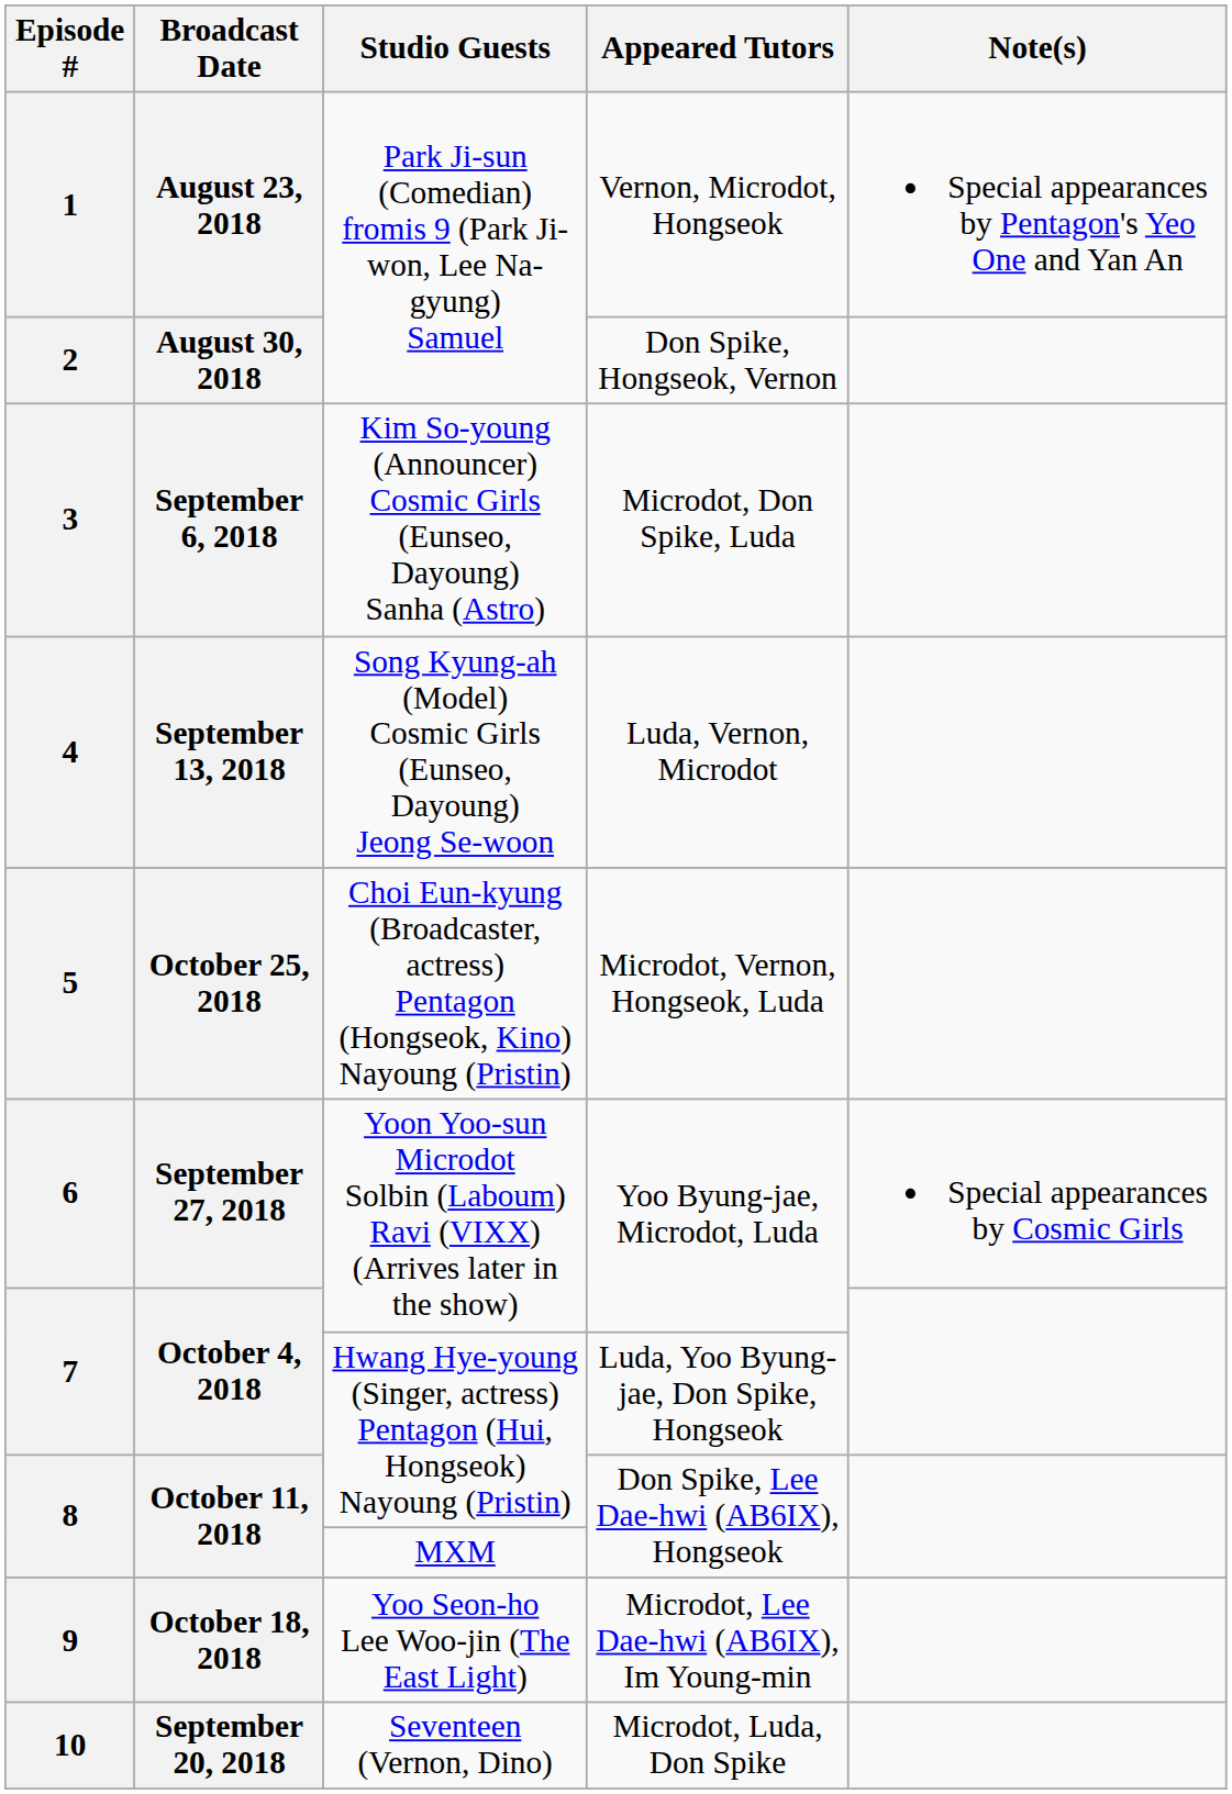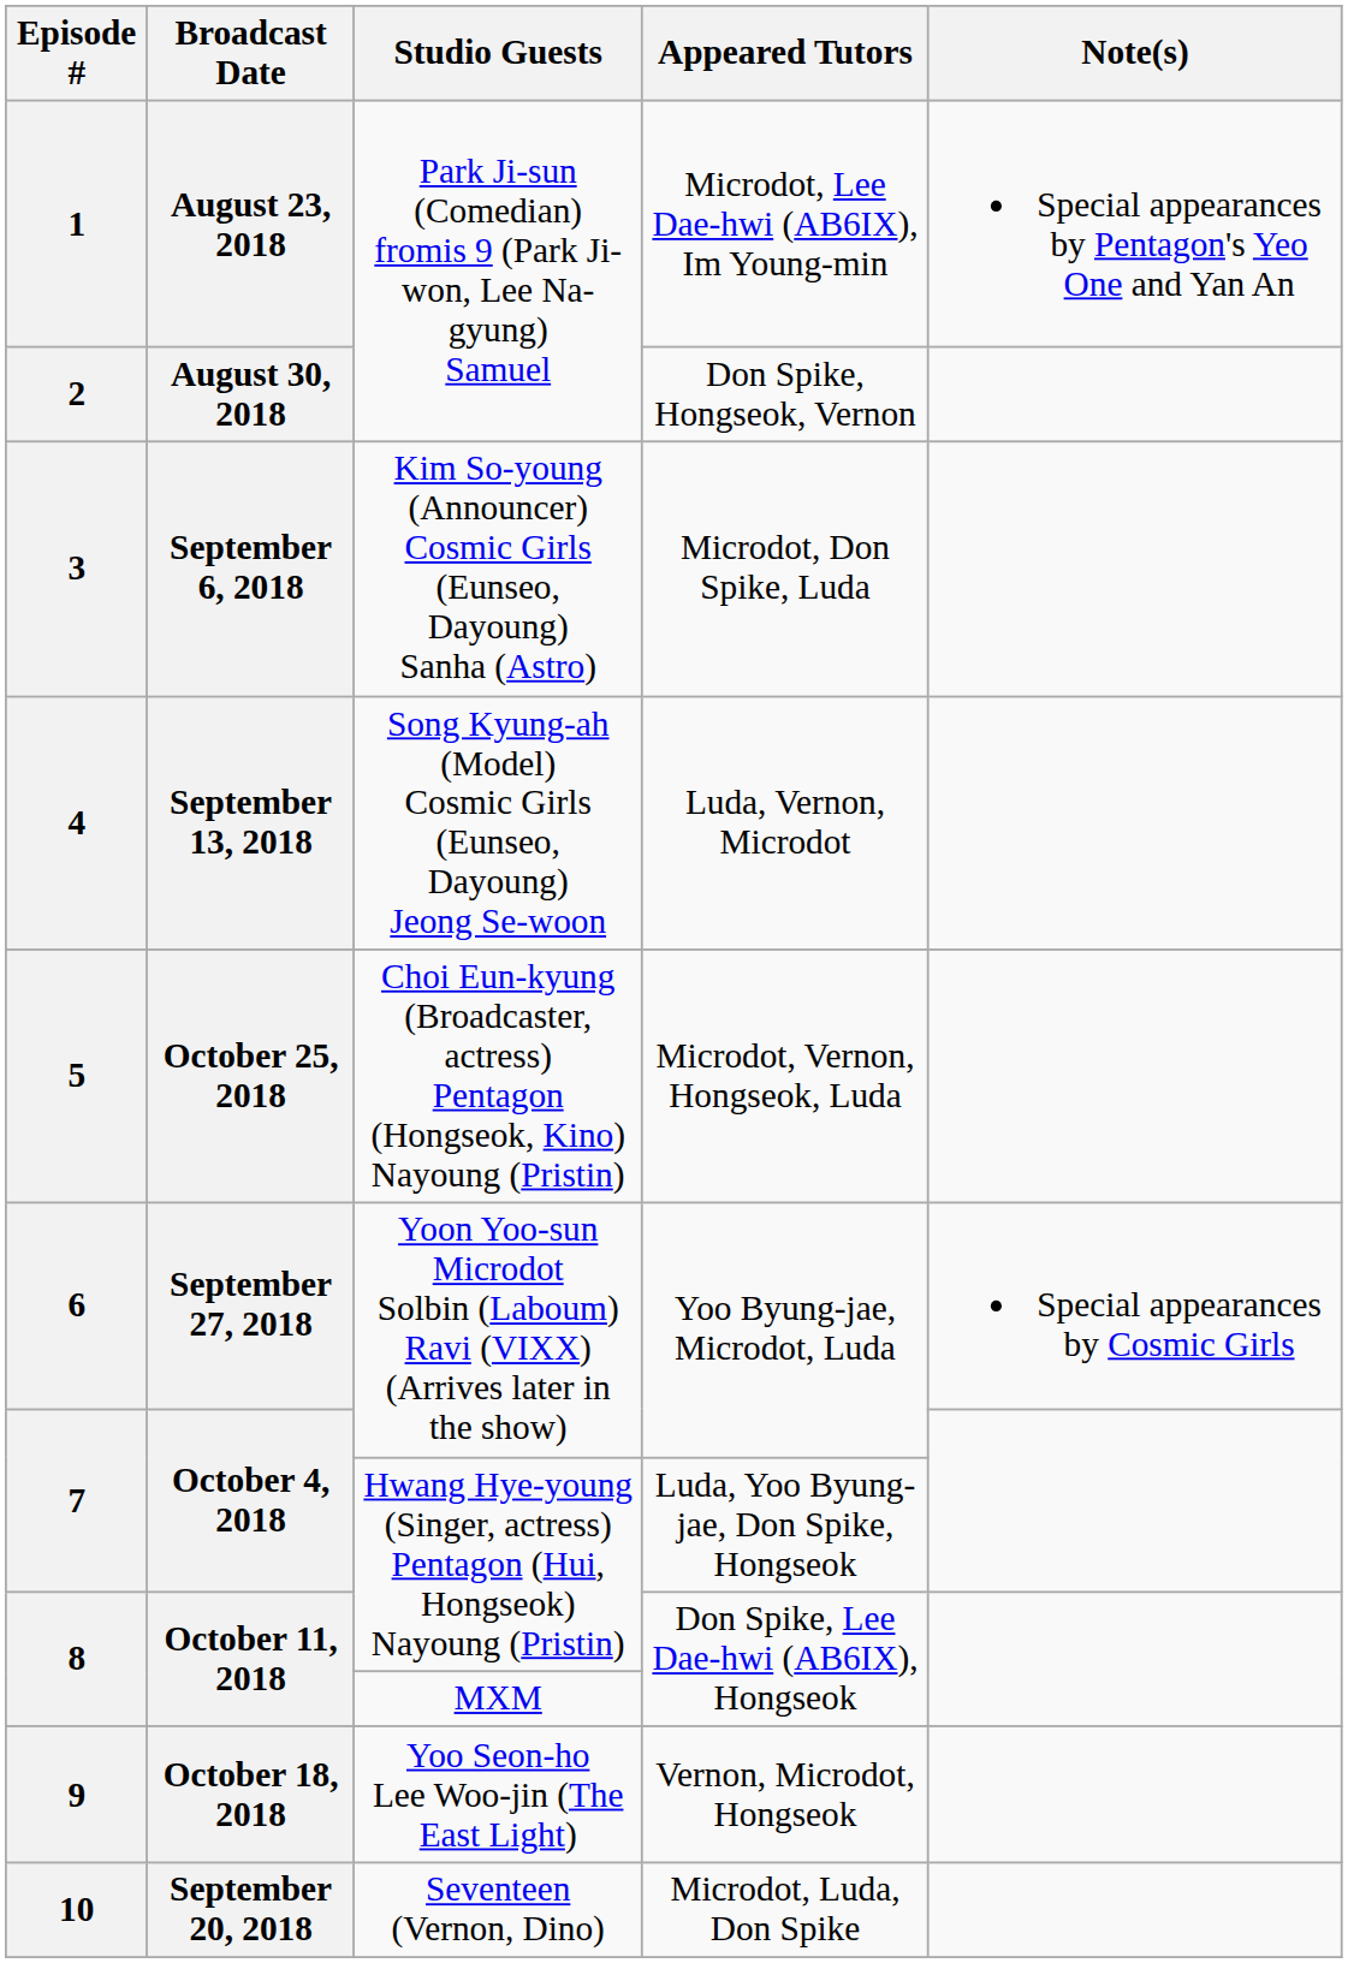 <table Class ="wikitable sortable">
 <tr>
 <th>Episode #</th>
 <th>Broadcast Date</th>
 <th>Studio Guests</th>
 <th>Appeared Tutors</th>
 <th>Note(s)</th>
 </tr>
 <tr style="text-align:center;">
 <th>1</th>
 <th>August 23, 2018</th>
 <td rowspan="2"><a href='#'>Park Ji-sun</a> (Comedian)<br><a href='#'>fromis 9</a> (Park Ji-won, Lee Na-gyung)<br><a href='#'>Samuel</a></td>
-<td>Vernon, Microdot, Hongseok</td>
+<td>Microdot, <a href='#'>Lee Dae-hwi</a> (<a href='#'>AB6IX</a>), Im Young-min</td>
 <td><br><ul><li>Special appearances by <a href='#'>Pentagon</a>'s <a href='#'>Yeo One</a> and Yan An</li></ul></td>
 </tr>
 <tr style="text-align:center;">
 <th>2</th>
 <th>August 30, 2018</th>
 <td>Don Spike, Hongseok, Vernon</td>
 <td></td>
 </tr>
 <tr style="text-align:center;">
 <th>3</th>
 <th>September 6, 2018</th>
 <td><a href='#'>Kim So-young</a> (Announcer)<br><a href='#'>Cosmic Girls</a> (Eunseo, Dayoung)<br>Sanha (<a href='#'>Astro</a>)</td>
 <td>Microdot, Don Spike, Luda</td>
 <td></td>
 </tr>
 <tr style="text-align:center;">
 <th>4</th>
 <th>September 13, 2018</th>
 <td><a href='#'>Song Kyung-ah</a> (Model)<br>Cosmic Girls (Eunseo, Dayoung)<br><a href='#'>Jeong Se-woon</a></td>
 <td>Luda, Vernon, Microdot</td>
 <td></td>
 </tr>
 <tr style="text-align:center;">
 <th>5</th>
 <th>October 25, 2018</th>
 <td><a href='#'>Choi Eun-kyung</a> (Broadcaster, actress)<br><a href='#'>Pentagon</a> (Hongseok, <a href='#'>Kino</a>)<br>Nayoung (<a href='#'>Pristin</a>)</td>
 <td>Microdot, Vernon, Hongseok, Luda</td>
 <td></td>
 </tr>
 <tr style="text-align:center;">
 <th>6</th>
 <th>September 27, 2018</th>
 <td rowspan="2"><a href='#'>Yoon Yoo-sun</a><br><a href='#'>Microdot</a><br>Solbin (<a href='#'>Laboum</a>)<br><a href='#'>Ravi</a> (<a href='#'>VIXX</a>) (Arrives later in the show)</td>
 <td rowspan="2">Yoo Byung-jae, Microdot, Luda</td>
 <td><br><ul><li>Special appearances by <a href='#'>Cosmic Girls</a></li></ul></td>
 </tr>
 <tr style="text-align:center;">
 <th rowspan="2">7</th>
 <th rowspan="2">October 4, 2018</th>
 <td rowspan="2"></td>
 </tr>
 <tr style="text-align:center;">
 <td rowspan="2"><a href='#'>Hwang Hye-young</a> (Singer, actress)<br><a href='#'>Pentagon</a> (<a href='#'>Hui</a>, Hongseok)<br>Nayoung (<a href='#'>Pristin</a>)</td>
 <td>Luda, Yoo Byung-jae, Don Spike, Hongseok</td>
 </tr>
 <tr style="text-align:center;">
 <th rowspan="2">8</th>
 <th rowspan="2">October 11, 2018</th>
 <td rowspan="2">Don Spike, <a href='#'>Lee Dae-hwi</a> (<a href='#'>AB6IX</a>), Hongseok</td>
 <td rowspan="2"></td>
 </tr>
 <tr style="text-align:center;">
 <td><a href='#'>MXM</a></td>
 </tr>
 <tr style="text-align:center;">
 <th>9</th>
 <th>October 18, 2018</th>
 <td><a href='#'>Yoo Seon-ho</a><br>Lee Woo-jin (<a href='#'>The East Light</a>)</td>
-<td>Microdot, <a href='#'>Lee Dae-hwi</a> (<a href='#'>AB6IX</a>), Im Young-min</td>
+<td>Vernon, Microdot, Hongseok</td>
 <td></td>
 </tr>
 <tr style="text-align:center;">
 <th>10</th>
 <th>September 20, 2018</th>
 <td><a href='#'>Seventeen</a> (Vernon, Dino)</td>
 <td>Microdot, Luda, Don Spike</td>
 <td></td>
 </tr>
 </table>
